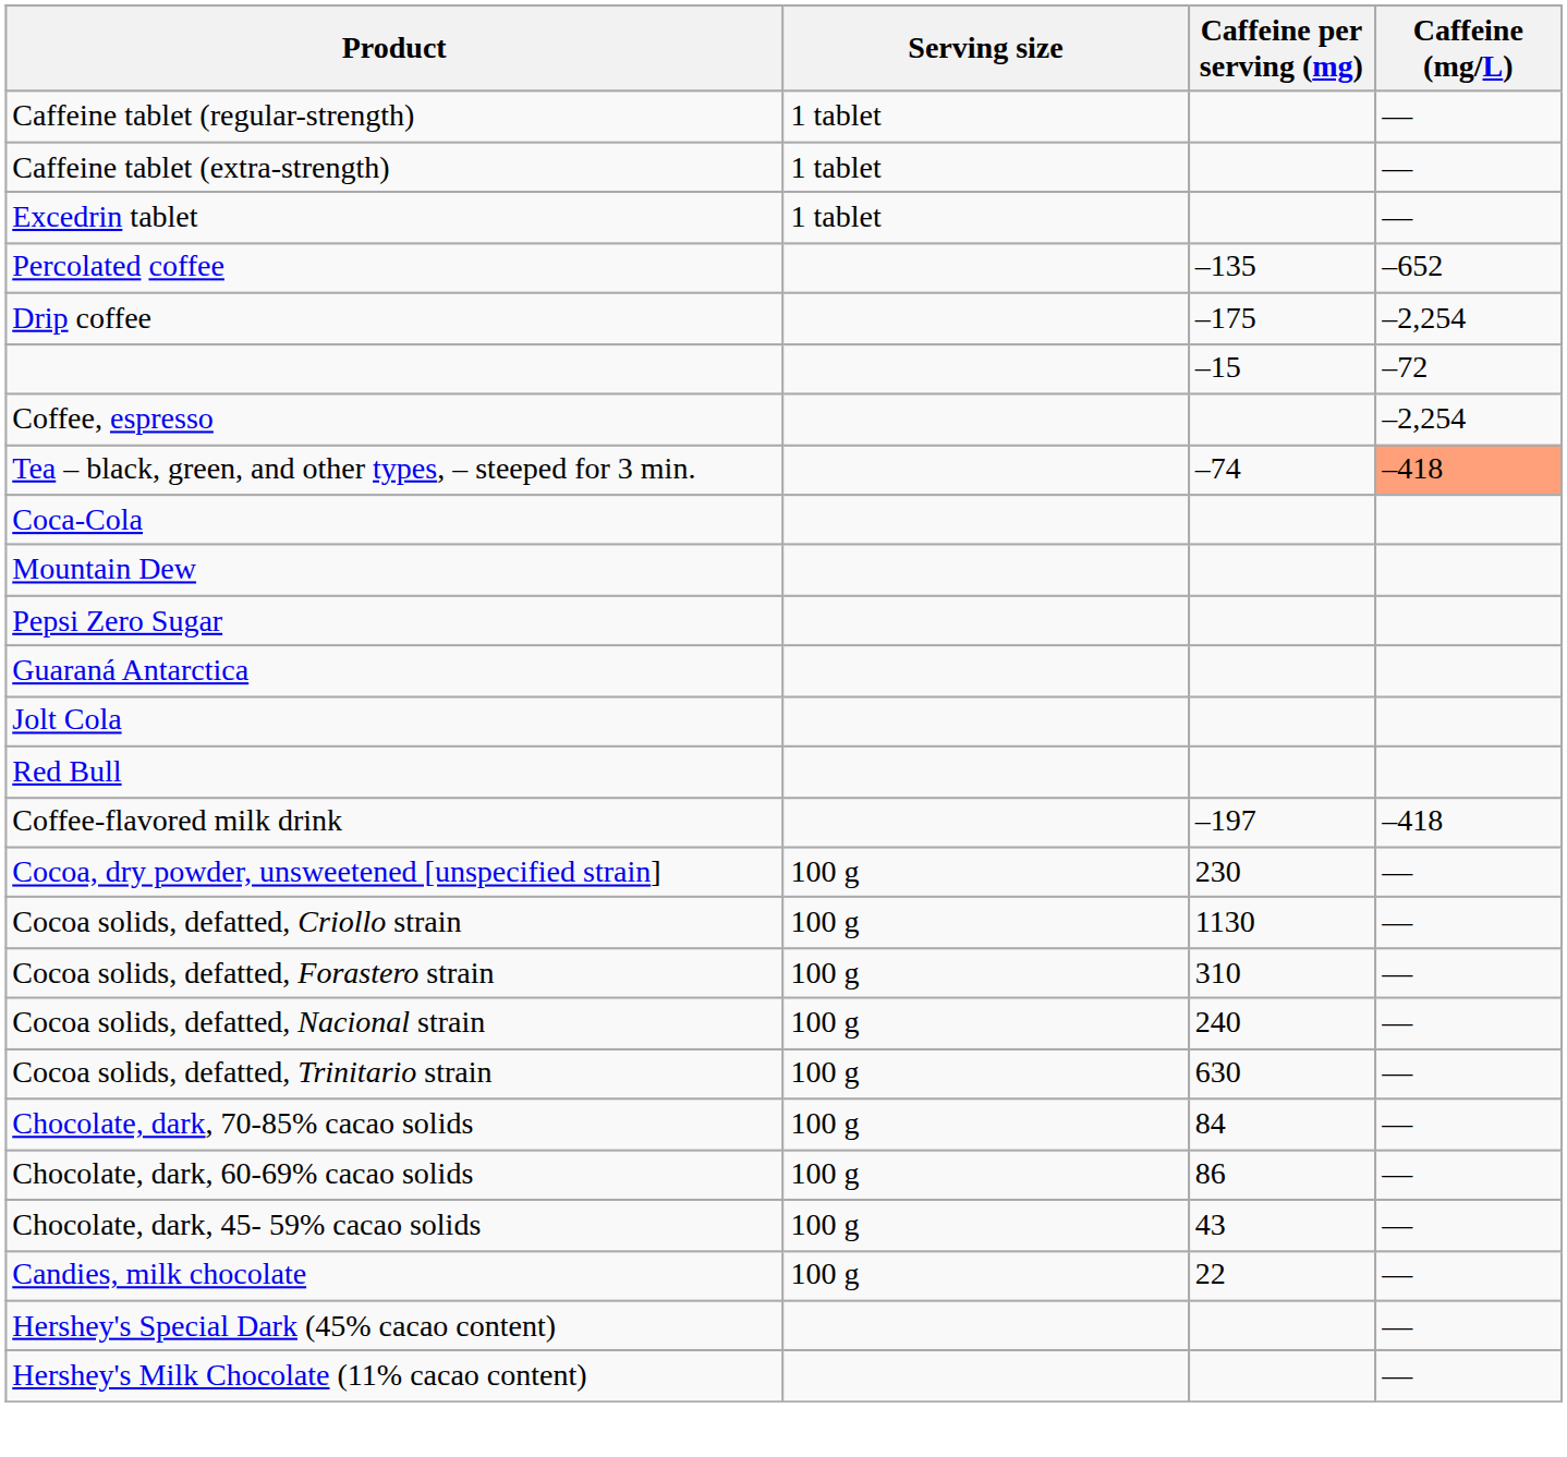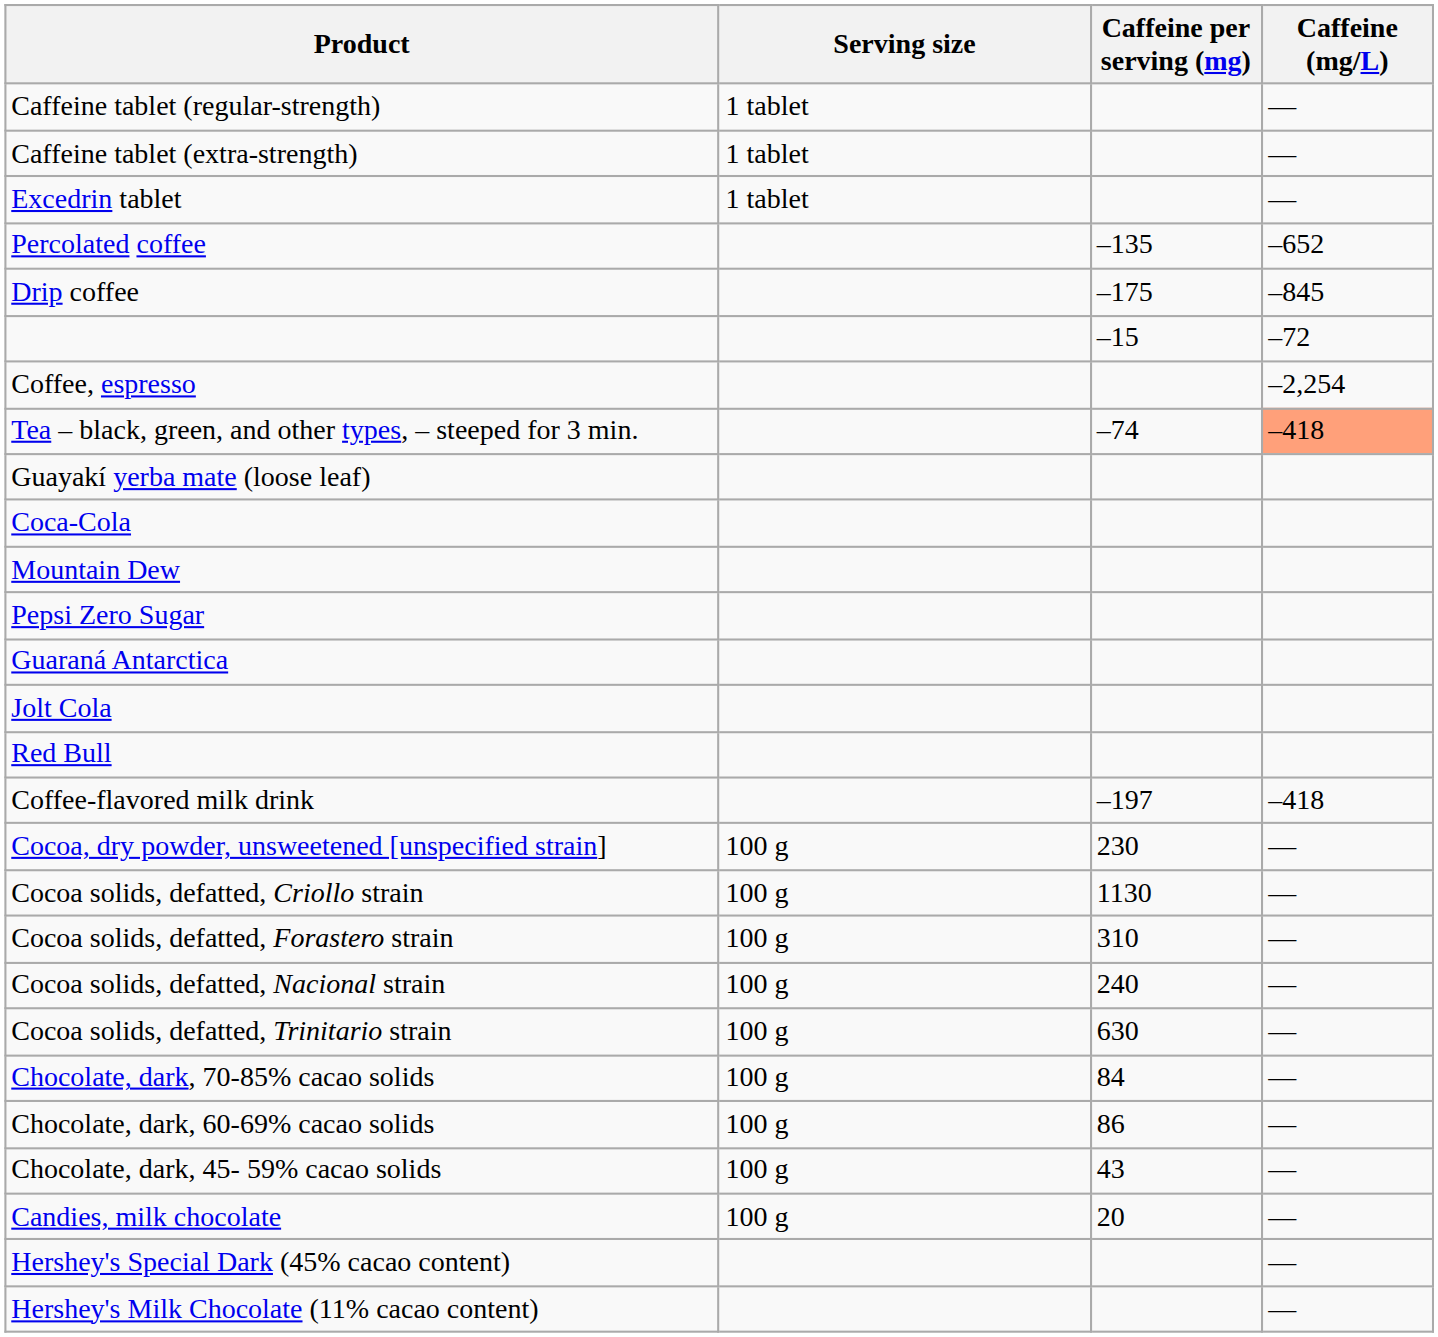 <table class="sortable wikitable" style="width:35%; float:right; clear:right; margin:0 0 0.5em 1em; font-size:85%;">
 <tr>
 <th scope="col">Product</th>
 <th scope="col" style="width:26%;">Serving size</th>
 <th scope="col" style="width:12%;">Caffeine per serving (<a href='#'>mg</a>)</th>
 <th scope="col" style="width:12%;">Caffeine (mg/<a href='#'>L</a>)</th>
 </tr>
 <tr>
 <td>Caffeine tablet (regular-strength)</td>
 <td>1 tablet</td>
 <td></td>
 <td>—</td>
 </tr>
 <tr>
 <td>Caffeine tablet (extra-strength)</td>
 <td>1 tablet</td>
 <td></td>
 <td>—</td>
 </tr>
 <tr>
 <td><a href='#'>Excedrin</a> tablet</td>
 <td>1 tablet</td>
 <td></td>
 <td>—</td>
 </tr>
 <tr>
 <td><a href='#'>Percolated</a> <a href='#'>coffee</a></td>
 <td></td>
 <td>–135</td>
 <td>–652</td>
 </tr>
 <tr>
 <td><a href='#'>Drip</a> coffee</td>
 <td></td>
 <td>–175</td>
-<td>–2,254</td>
+<td>–845</td>
 </tr>
 <tr>
 <td></td>
 <td></td>
 <td>–15</td>
 <td>–72</td>
 </tr>
 <tr>
 <td>Coffee, <a href='#'>espresso</a></td>
 <td></td>
 <td></td>
 <td>–2,254</td>
 </tr>
 <tr>
 <td><a href='#'>Tea</a> – black, green, and other <a href='#'>types</a>, – steeped for 3 min.</td>
 <td></td>
 <td>–74</td>
 <td style="background: lightsalmon;">–418 </td>
+</tr>
+<tr>
+<td>Guayakí <a href='#'>yerba mate</a> (loose leaf)</td>
+<td></td>
+<td></td>
+<td></td>
 </tr>
 <tr>
 <td><a href='#'>Coca-Cola</a></td>
 <td></td>
 <td></td>
 <td></td>
 </tr>
 <tr>
 <td><a href='#'>Mountain Dew</a></td>
 <td></td>
 <td></td>
 <td></td>
 </tr>
 <tr>
 <td><a href='#'>Pepsi Zero Sugar</a></td>
 <td></td>
 <td></td>
 <td></td>
 </tr>
 <tr>
 <td><a href='#'>Guaraná Antarctica</a></td>
 <td></td>
 <td></td>
 <td></td>
 </tr>
 <tr>
 <td><a href='#'>Jolt Cola</a></td>
 <td></td>
 <td></td>
 <td></td>
 </tr>
 <tr>
 <td><a href='#'>Red Bull</a></td>
 <td></td>
 <td></td>
 <td></td>
 </tr>
 <tr>
 <td>Coffee-flavored milk drink</td>
 <td></td>
 <td>–197</td>
 <td>–418 </td>
 </tr>
 <tr>
 <td><a href='#'>Cocoa, dry powder, unsweetened [unspecified strain</a>]</td>
 <td>100 g</td>
 <td>230</td>
 <td>—</td>
 </tr>
 <tr>
 <td>Cocoa solids, defatted, <em>Criollo</em> strain</td>
 <td>100 g</td>
 <td>1130</td>
 <td>—</td>
 </tr>
 <tr>
 <td>Cocoa solids, defatted, <em>Forastero</em> strain</td>
 <td>100 g</td>
 <td>310</td>
 <td>—</td>
 </tr>
 <tr>
 <td>Cocoa solids, defatted, <em>Nacional</em> strain</td>
 <td>100 g</td>
 <td>240</td>
 <td>—</td>
 </tr>
 <tr>
 <td>Cocoa solids, defatted, <em>Trinitario</em> strain</td>
 <td>100 g</td>
 <td>630</td>
 <td>—</td>
 </tr>
 <tr>
 <td><a href='#'>Chocolate, dark</a>, 70-85% cacao solids</td>
 <td>100 g</td>
 <td>84</td>
 <td>—</td>
 </tr>
 <tr>
 <td>Chocolate, dark, 60-69% cacao solids</td>
 <td>100 g</td>
 <td>86</td>
 <td>—</td>
 </tr>
 <tr>
 <td>Chocolate, dark, 45- 59% cacao solids</td>
 <td>100 g</td>
 <td>43</td>
 <td>—</td>
 </tr>
 <tr>
 <td><a href='#'>Candies, milk chocolate</a></td>
 <td>100 g</td>
-<td>22</td>
+<td>20</td>
 <td>—</td>
 </tr>
 <tr>
 <td><a href='#'>Hershey's Special Dark</a> (45% cacao content)</td>
 <td></td>
 <td></td>
 <td>—</td>
 </tr>
 <tr>
 <td><a href='#'>Hershey's Milk Chocolate</a> (11% cacao content)</td>
 <td></td>
 <td></td>
 <td>—</td>
 </tr>
 </table>
